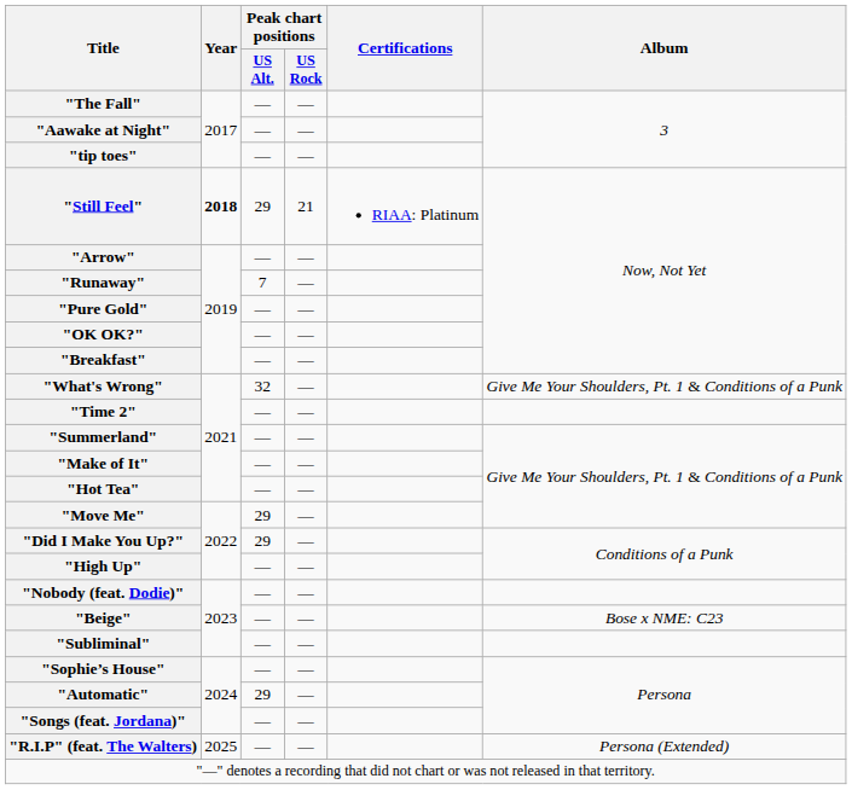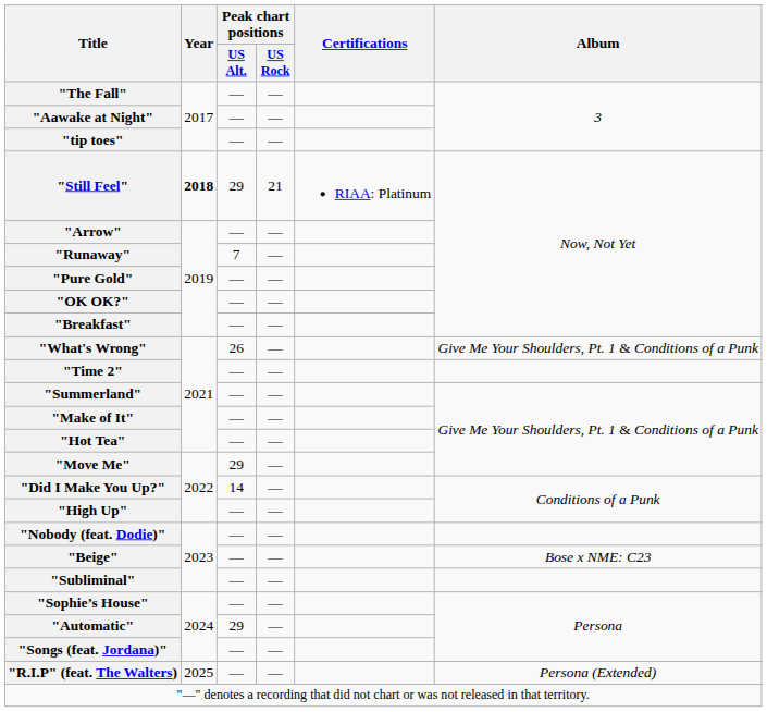 <table class="wikitable plainrowheaders" style="text-align:center;" border="1">
 <tr>
 <th rowspan="2" scope="col">Title</th>
 <th rowspan="2" scope="col">Year</th>
 <th colspan="2">Peak chart positions</th>
 <th scope="col" rowspan="2"><a href='#'>Certifications</a></th>
 <th rowspan="2">Album</th>
 </tr>
 <tr>
 <th scope="col" style="width:2.5em; font-size:90%;"><a href='#'>US<br>Alt.</a><br></th>
 <th scope="col" style="width:2.5em; font-size:90%;"><a href='#'>US<br>Rock</a><br></th>
 </tr>
 <tr>
 <th scope="row">"The Fall"</th>
 <td rowspan="3">2017</td>
 <td>—</td>
 <td>—</td>
 <td></td>
 <td rowspan="3"><em>3</em></td>
 </tr>
 <tr>
 <th scope="row">"Aawake at Night"</th>
 <td>—</td>
 <td>—</td>
 <td></td>
 </tr>
 <tr>
 <th scope="row">"tip toes"</th>
 <td>—</td>
 <td>—</td>
 <td></td>
 </tr>
 <tr>
 <th scope="row">"<a href='#'>Still Feel</a>"</th>
 <td><strong>2018</strong></td>
 <td>29</td>
 <td>21</td>
 <td><br><ul><li><a href='#'>RIAA</a>: Platinum</li></ul></td>
 <td rowspan="6"><em>Now, Not Yet</em></td>
 </tr>
 <tr>
 <th scope="row">"Arrow"</th>
 <td rowspan="5">2019</td>
 <td>—</td>
 <td>—</td>
 <td></td>
 </tr>
 <tr>
 <th scope="row">"Runaway"</th>
 <td>7</td>
 <td>—</td>
 <td></td>
 </tr>
 <tr>
 <th scope="row">"Pure Gold"</th>
 <td>—</td>
 <td>—</td>
 <td></td>
 </tr>
 <tr>
 <th scope="row">"OK OK?"</th>
 <td>—</td>
 <td>—</td>
 <td></td>
 </tr>
 <tr>
 <th scope="row">"Breakfast"</th>
 <td>—</td>
 <td>—</td>
 <td></td>
 </tr>
 <tr>
 <th scope="row">"What's Wrong"</th>
 <td rowspan="5">2021</td>
-<td>32</td>
+<td>26</td>
 <td>—</td>
 <td></td>
 <td><em>Give Me Your Shoulders, Pt. 1</em> & <em>Conditions of a Punk</em></td>
 </tr>
 <tr>
 <th scope="row">"Time 2"</th>
 <td>—</td>
 <td>—</td>
 <td></td>
 <td></td>
 </tr>
 <tr>
 <th scope="row">"Summerland"</th>
 <td>—</td>
 <td>—</td>
 <td></td>
 <td rowspan="4"><em>Give Me Your Shoulders, Pt. 1</em> & <em>Conditions of a Punk</em></td>
 </tr>
 <tr>
 <th scope="row">"Make of It"</th>
 <td>—</td>
 <td>—</td>
 <td></td>
 </tr>
 <tr>
 <th scope="row">"Hot Tea"</th>
 <td>—</td>
 <td>—</td>
 <td></td>
 </tr>
 <tr>
 <th scope="row">"Move Me"</th>
 <td rowspan="3">2022</td>
 <td>29</td>
 <td>—</td>
 <td></td>
 </tr>
 <tr>
 <th scope="row">"Did I Make You Up?"</th>
-<td>29</td>
+<td>14</td>
 <td>—</td>
 <td></td>
 <td rowspan="2"><em>Conditions of a Punk</em></td>
 </tr>
 <tr>
 <th scope="row">"High Up"</th>
 <td>—</td>
 <td>—</td>
 <td></td>
 </tr>
 <tr>
 <th scope="row">"Nobody (feat. <a href='#'>Dodie</a>)"</th>
 <td rowspan="3">2023</td>
 <td>—</td>
 <td>—</td>
 <td></td>
 <td></td>
 </tr>
 <tr>
 <th scope="row">"Beige"</th>
 <td>—</td>
 <td>—</td>
 <td></td>
 <td><em>Bose x NME: C23</em></td>
 </tr>
 <tr>
 <th scope="row">"Subliminal"</th>
 <td>—</td>
 <td>—</td>
 <td></td>
 <td></td>
 </tr>
 <tr>
 <th scope="row">"Sophie’s House"</th>
 <td rowspan="3">2024</td>
 <td>—</td>
 <td>—</td>
 <td></td>
 <td rowspan="3"><em>Persona</em></td>
 </tr>
 <tr>
 <th scope="row">"Automatic"</th>
 <td>29</td>
 <td>—</td>
 <td></td>
 </tr>
 <tr>
 <th scope="row">"Songs (feat. <a href='#'>Jordana</a>)"</th>
 <td>—</td>
 <td>—</td>
 <td></td>
 </tr>
 <tr>
 <th scope="row">"R.I.P" (feat. <a href='#'>The Walters</a>)</th>
 <td>2025</td>
 <td>—</td>
 <td>—</td>
 <td></td>
 <td><em>Persona (Extended)</em></td>
 </tr>
 <tr>
 <td colspan="14" style="font-size:90%">"—" denotes a recording that did not chart or was not released in that territory.</td>
 </tr>
 </table>
